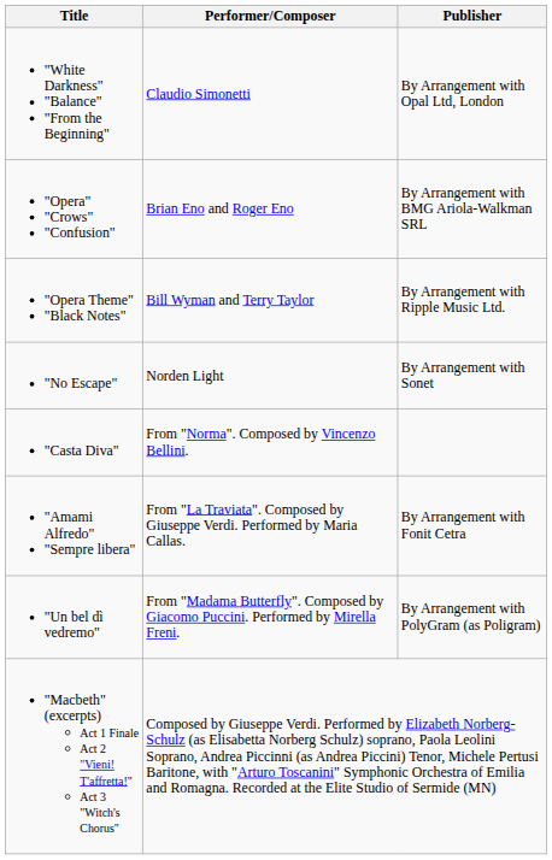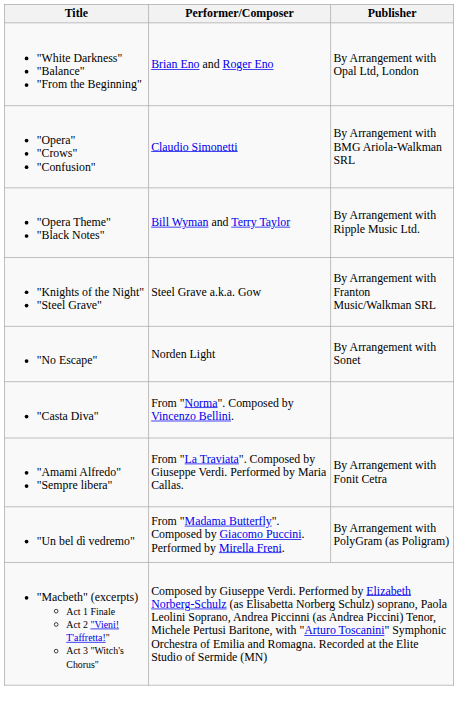 <table class="wikitable">
 <tr>
 <th>Title</th>
 <th>Performer/Composer</th>
 <th>Publisher</th>
 </tr>
 <tr>
 <td><br><ul><li>"White Darkness"</li><li>"Balance"</li><li>"From the Beginning"</li></ul></td>
-<td><a href='#'>Claudio Simonetti</a></td>
+<td><a href='#'>Brian Eno</a> and <a href='#'>Roger Eno</a></td>
 <td>By Arrangement with Opal Ltd, London</td>
 </tr>
 <tr>
 <td><br><ul><li>"Opera"</li><li>"Crows"</li><li>"Confusion"</li></ul></td>
-<td><a href='#'>Brian Eno</a> and <a href='#'>Roger Eno</a></td>
+<td><a href='#'>Claudio Simonetti</a></td>
 <td>By Arrangement with BMG Ariola-Walkman SRL</td>
 </tr>
 <tr>
 <td><br><ul><li>"Opera Theme"</li><li>"Black Notes"</li></ul></td>
 <td><a href='#'>Bill Wyman</a> and <a href='#'>Terry Taylor</a></td>
 <td>By Arrangement with Ripple Music Ltd.</td>
+</tr>
+<tr>
+<td><br><ul><li>"Knights of the Night" </li><li>"Steel Grave"</li></ul></td>
+<td>Steel Grave a.k.a. Gow</td>
+<td>By Arrangement with Franton Music/Walkman SRL</td>
 </tr>
 <tr>
 <td><br><ul><li>"No Escape"</li></ul></td>
 <td>Norden Light</td>
 <td>By Arrangement with Sonet</td>
 </tr>
 <tr>
 <td><br><ul><li>"Casta Diva"</li></ul></td>
 <td>From "<a href='#'>Norma</a>". Composed by <a href='#'>Vincenzo Bellini</a>.</td>
 </tr>
 <tr>
 <td><br><ul><li>"Amami Alfredo"</li><li>"Sempre libera"</li></ul></td>
 <td>From "<a href='#'>La Traviata</a>". Composed by Giuseppe Verdi. Performed by Maria Callas.</td>
 <td>By Arrangement with Fonit Cetra</td>
 </tr>
 <tr>
 <td><br><ul><li>"Un bel dì vedremo"</li></ul></td>
 <td>From "<a href='#'>Madama Butterfly</a>". Composed by <a href='#'>Giacomo Puccini</a>. Performed by <a href='#'>Mirella Freni</a>.</td>
 <td>By Arrangement with PolyGram (as Poligram)</td>
 </tr>
 <tr>
 <td><br><ul><li>"Macbeth" (excerpts)<ul><li><small>Act 1 Finale</small></li><li><small>Act 2 <a href='#'>"Vieni! T'affretta!</a>"</small></li><li><small>Act 3 "Witch's Chorus"</small></li></ul></li></ul></td>
 <td colspan="2">Composed by Giuseppe Verdi. Performed by <a href='#'>Elizabeth Norberg-Schulz</a> (as Elisabetta Norberg Schulz) soprano, Paola Leolini Soprano, Andrea Piccinni (as Andrea Piccini) Tenor, Michele Pertusi Baritone, with "<a href='#'>Arturo Toscanini</a>" Symphonic Orchestra of Emilia and Romagna. Recorded at the Elite Studio of Sermide (MN)</td>
 </tr>
 </table>
